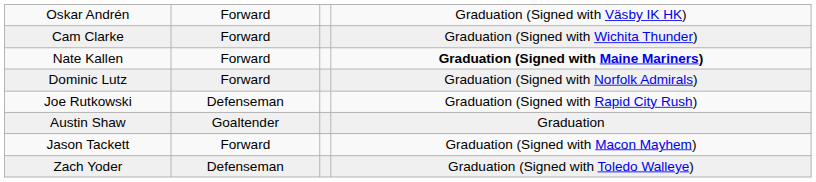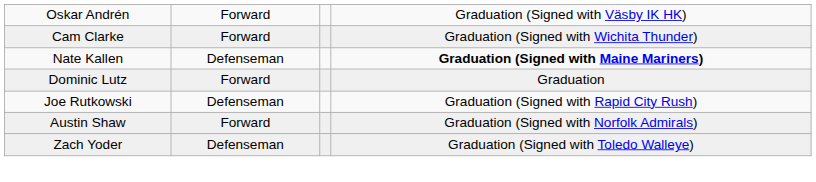 <table class="wikitable" width="60%">
 <tr align="center" bgcolor="">
 <td>Oskar Andrén</td>
 <td>Forward</td>
 <td></td>
 <td>Graduation (Signed with <a href='#'>Väsby IK HK</a>)</td>
 </tr>
 <tr align="center" bgcolor="f0f0f0">
 <td>Cam Clarke</td>
 <td>Forward</td>
 <td></td>
 <td>Graduation (Signed with <a href='#'>Wichita Thunder</a>)</td>
 </tr>
 <tr align="center" bgcolor="">
 <td>Nate Kallen</td>
-<td>Forward</td>
+<td>Defenseman</td>
 <td></td>
 <td><strong>Graduation (Signed with <a href='#'>Maine Mariners</a>)</strong></td>
 </tr>
 <tr align="center" bgcolor="f0f0f0">
 <td>Dominic Lutz</td>
 <td>Forward</td>
 <td></td>
-<td>Graduation (Signed with <a href='#'>Norfolk Admirals</a>)</td>
+<td>Graduation</td>
 </tr>
 <tr align="center" bgcolor="">
 <td>Joe Rutkowski</td>
 <td>Defenseman</td>
 <td></td>
 <td>Graduation (Signed with <a href='#'>Rapid City Rush</a>)</td>
 </tr>
 <tr align="center" bgcolor="f0f0f0">
 <td>Austin Shaw</td>
-<td>Goaltender</td>
-<td></td>
-<td>Graduation</td>
-</tr>
-<tr align="center" bgcolor="">
-<td>Jason Tackett</td>
 <td>Forward</td>
 <td></td>
-<td>Graduation (Signed with <a href='#'>Macon Mayhem</a>)</td>
+<td>Graduation (Signed with <a href='#'>Norfolk Admirals</a>)</td>
 </tr>
 <tr align="center" bgcolor="f0f0f0">
 <td>Zach Yoder</td>
 <td>Defenseman</td>
 <td></td>
 <td>Graduation (Signed with <a href='#'>Toledo Walleye</a>)</td>
 </tr>
 </table>
